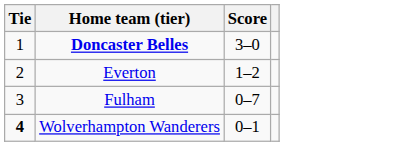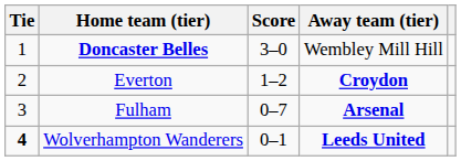 <table class="wikitable" style="text-align:center; font-size:85%">
 <tr>
 <th>Tie</th>
 <th>Home team (tier)</th>
 <th>Score</th>
+<th>Away team (tier)</th>
 <th></th>
 </tr>
 <tr>
 <td align="center">1</td>
 <td><strong><a href='#'>Doncaster Belles</a></strong></td>
 <td align="center">3–0</td>
+<td>Wembley Mill Hill</td>
 <td></td>
 </tr>
 <tr>
 <td align="center">2</td>
 <td><a href='#'>Everton</a></td>
 <td align="center">1–2</td>
+<td><strong><a href='#'>Croydon</a></strong></td>
 <td></td>
 </tr>
 <tr>
 <td align="center">3</td>
 <td><a href='#'>Fulham</a></td>
 <td align="center">0–7</td>
+<td><strong><a href='#'>Arsenal</a></strong></td>
 <td></td>
 </tr>
 <tr>
 <td align="center"><strong>4</strong></td>
 <td><a href='#'>Wolverhampton Wanderers</a></td>
 <td align="center">0–1</td>
+<td><strong><a href='#'>Leeds United</a></strong></td>
 <td></td>
 </tr>
 </table>
